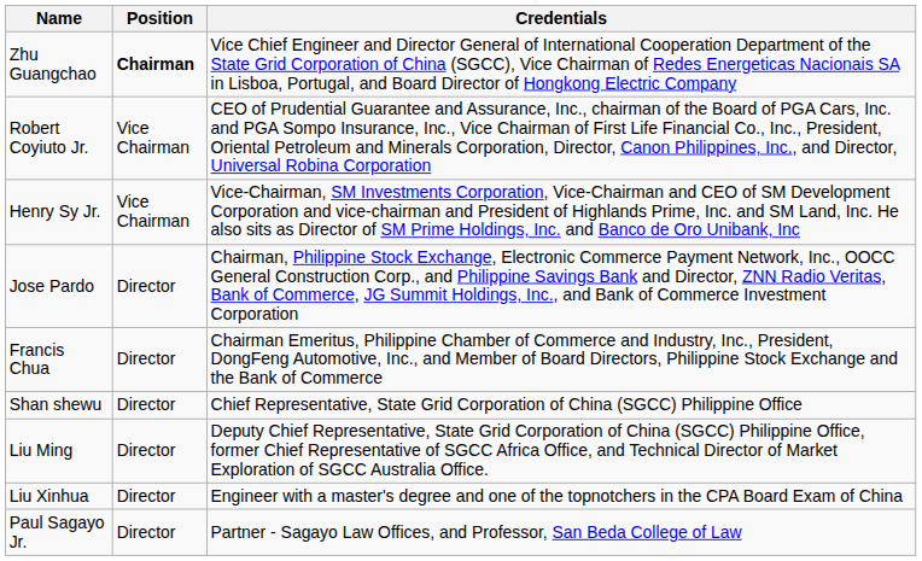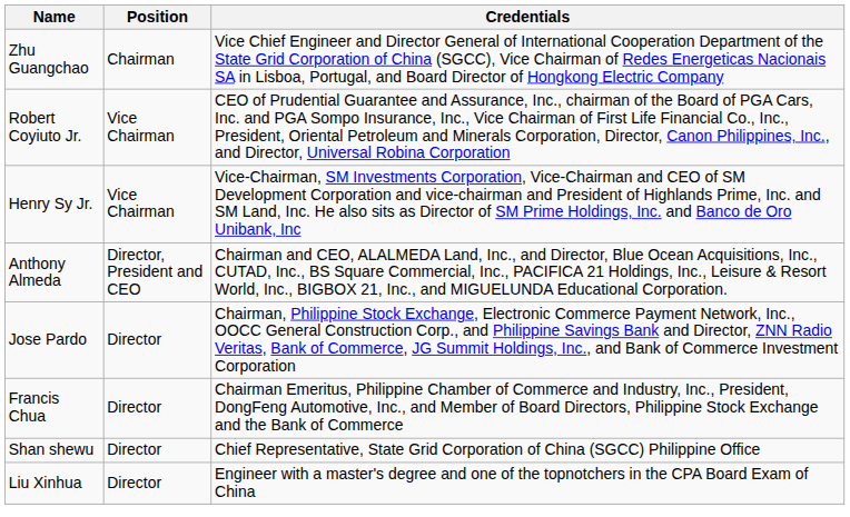 <table class="wikitable">
 <tr>
 <th>Name</th>
 <th>Position</th>
 <th>Credentials</th>
 </tr>
 <tr>
 <td>Zhu Guangchao</td>
-<td><strong>Chairman</strong></td>
+<td>Chairman</td>
 <td>Vice Chief Engineer and Director General of International Cooperation Department of the <a href='#'>State Grid Corporation of China</a> (SGCC), Vice Chairman of <a href='#'>Redes Energeticas Nacionais SA</a> in Lisboa, Portugal, and Board Director of <a href='#'>Hongkong Electric Company</a></td>
 </tr>
 <tr>
 <td>Robert Coyiuto Jr.</td>
 <td>Vice Chairman</td>
 <td>CEO of Prudential Guarantee and Assurance, Inc., chairman of the Board of PGA Cars, Inc. and PGA Sompo Insurance, Inc., Vice Chairman of First Life Financial Co., Inc., President, Oriental Petroleum and Minerals Corporation, Director, <a href='#'>Canon Philippines, Inc.</a>, and Director, <a href='#'>Universal Robina Corporation</a></td>
 </tr>
 <tr>
 <td>Henry Sy Jr.</td>
 <td>Vice Chairman</td>
 <td>Vice-Chairman, <a href='#'>SM Investments Corporation</a>, Vice-Chairman and CEO of SM Development Corporation and vice-chairman and President of Highlands Prime, Inc. and SM Land, Inc. He also sits as Director of <a href='#'>SM Prime Holdings, Inc.</a> and <a href='#'>Banco de Oro Unibank, Inc</a></td>
+</tr>
+<tr>
+<td>Anthony Almeda</td>
+<td>Director, President and CEO</td>
+<td>Chairman and CEO, ALALMEDA Land, Inc., and Director, Blue Ocean Acquisitions, Inc., CUTAD, Inc., BS Square Commercial, Inc., PACIFICA 21 Holdings, Inc., Leisure & Resort World, Inc., BIGBOX 21, Inc., and MIGUELUNDA Educational Corporation.</td>
 </tr>
 <tr>
 <td>Jose Pardo</td>
 <td>Director</td>
 <td>Chairman, <a href='#'>Philippine Stock Exchange</a>, Electronic Commerce Payment Network, Inc., OOCC General Construction Corp., and <a href='#'>Philippine Savings Bank</a> and Director, <a href='#'>ZNN Radio Veritas</a>, <a href='#'>Bank of Commerce</a>, <a href='#'>JG Summit Holdings, Inc.</a>, and Bank of Commerce Investment Corporation</td>
 </tr>
 <tr>
 <td>Francis Chua</td>
 <td>Director</td>
 <td>Chairman Emeritus, Philippine Chamber of Commerce and Industry, Inc., President, DongFeng Automotive, Inc., and Member of Board Directors, Philippine Stock Exchange and the Bank of Commerce</td>
 </tr>
 <tr>
 <td>Shan shewu</td>
 <td>Director</td>
 <td>Chief Representative, State Grid Corporation of China (SGCC) Philippine Office</td>
 </tr>
 <tr>
-<td>Liu Ming</td>
-<td>Director</td>
-<td>Deputy Chief Representative, State Grid Corporation of China (SGCC) Philippine Office, former Chief Representative of SGCC Africa Office, and Technical Director of Market Exploration of SGCC Australia Office.</td>
-</tr>
-<tr>
 <td>Liu Xinhua</td>
 <td>Director</td>
 <td>Engineer with a master's degree and one of the topnotchers in the CPA Board Exam of China</td>
 </tr>
-<tr>
-<td>Paul Sagayo Jr.</td>
-<td>Director</td>
-<td>Partner - Sagayo Law Offices, and Professor, <a href='#'>San Beda College of Law</a></td>
-</tr>
 </table>
